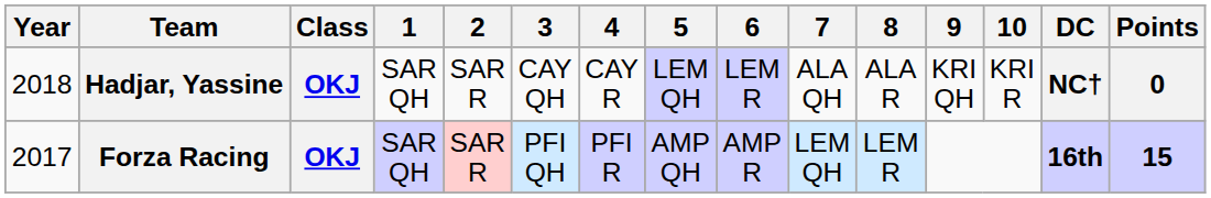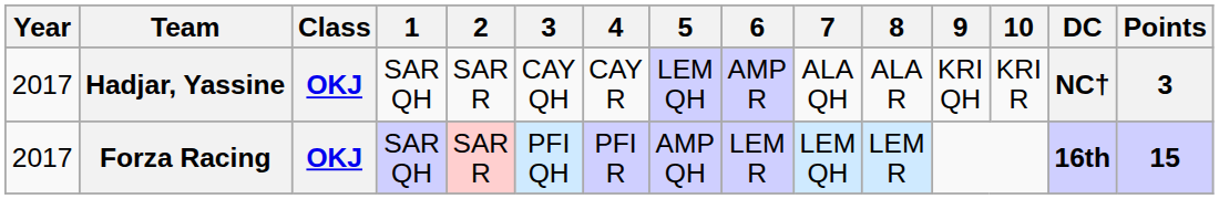 <table class="wikitable" style="text-align:center; font-size:85%">
 <tr>
 <th>Year</th>
 <th>Team</th>
 <th>Class</th>
 <th>1</th>
 <th>2</th>
 <th>3</th>
 <th>4</th>
 <th>5</th>
 <th>6</th>
 <th>7</th>
 <th>8</th>
 <th>9</th>
 <th>10</th>
 <th>DC</th>
 <th>Points</th>
 </tr>
 <tr>
-<td>2018</td>
+<td>2017</td>
 <th>Hadjar, Yassine</th>
 <th><a href='#'>OKJ</a></th>
 <td>SAR<br>QH</td>
 <td>SAR<br>R</td>
 <td>CAY<br>QH</td>
 <td>CAY<br>R</td>
 <td style="background:#CFCFFF;">LEM<br>QH<br></td>
-<td style="background:#CFCFFF;">LEM<br>R<br></td>
+<td style="background:#CFCFFF;">AMP<br>R<br></td>
 <td>ALA<br>QH</td>
 <td>ALA<br>R</td>
 <td>KRI<br>QH</td>
 <td>KRI<br>R</td>
 <th>NC†</th>
-<th>0</th>
+<th>3</th>
 </tr>
 <tr>
 <td>2017</td>
 <th>Forza Racing</th>
 <th><a href='#'>OKJ</a></th>
 <td style="background:#CFCFFF;">SAR<br>QH<br></td>
 <td style="background:#FFCFCF;">SAR<br>R<br></td>
 <td style="background:#CFEAFF;">PFI<br>QH<br></td>
 <td style="background:#CFCFFF;">PFI<br>R<br></td>
 <td style="background:#CFCFFF;">AMP<br>QH<br></td>
-<td style="background:#CFCFFF;">AMP<br>R<br></td>
+<td style="background:#CFCFFF;">LEM<br>R<br></td>
 <td style="background:#CFEAFF;">LEM<br>QH<br></td>
 <td style="background:#CFEAFF;">LEM<br>R<br></td>
 <td colspan=2></td>
 <th style="background:#CFCFFF;">16th</th>
 <th style="background:#CFCFFF;">15</th>
 </tr>
 </table>
